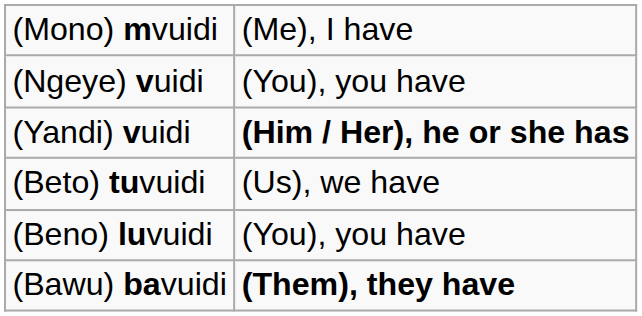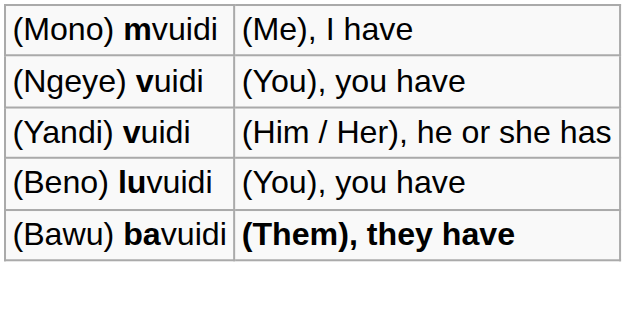 <table class="wikitable sortable mw-collapsible">
 <tr>
 <td>(Mono) <strong>m</strong>vuidi</td>
 <td>(Me), I have</td>
 </tr>
 <tr>
 <td>(Ngeye) <strong>v</strong>uidi</td>
 <td>(You), you have</td>
 </tr>
 <tr>
 <td>(Yandi) <strong>v</strong>uidi</td>
-<td><strong>(Him / Her), he or she has</strong></td>
-</tr>
-<tr>
-<td>(Beto) <strong>tu</strong>vuidi</td>
-<td>(Us), we have</td>
+<td>(Him / Her), he or she has</td>
 </tr>
 <tr>
 <td>(Beno) <strong>lu</strong>vuidi</td>
 <td>(You), you have</td>
 </tr>
 <tr>
 <td>(Bawu) <strong>ba</strong>vuidi</td>
 <td><strong>(Them), they have</strong></td>
 </tr>
 </table>
